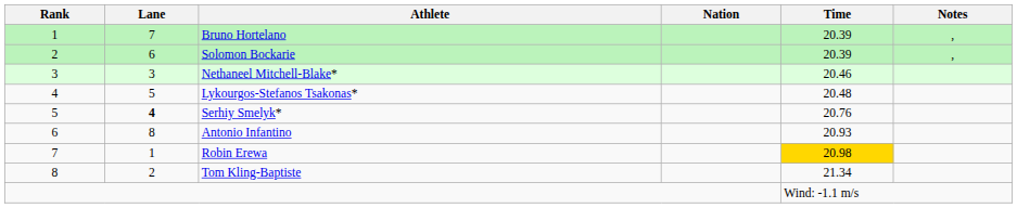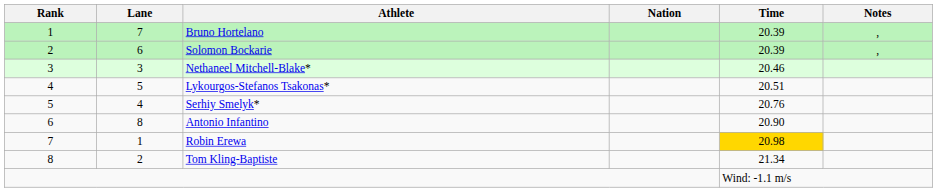 <table class="wikitable sortable" style="text-align:center;width: 65%;">
 <tr>
 <th scope="col">Rank</th>
 <th scope="col">Lane</th>
 <th scope="col">Athlete</th>
 <th scope="col">Nation</th>
 <th scope="col">Time</th>
 <th scope="col">Notes</th>
 </tr>
 <tr bgcolor=bbf3bb>
 <td>1</td>
 <td>7</td>
 <td align=left><a href='#'>Bruno Hortelano</a></td>
 <td align=left></td>
 <td>20.39</td>
 <td>, </td>
 </tr>
 <tr bgcolor=bbf3bb>
 <td>2</td>
 <td>6</td>
 <td align=left><a href='#'>Solomon Bockarie</a></td>
 <td align=left></td>
 <td>20.39</td>
 <td>, </td>
 </tr>
 <tr bgcolor=ddffdd>
 <td>3</td>
 <td>3</td>
 <td align=left><a href='#'>Nethaneel Mitchell-Blake</a>*</td>
 <td align=left></td>
 <td>20.46</td>
 <td></td>
 </tr>
 <tr>
 <td>4</td>
 <td>5</td>
 <td align=left><a href='#'>Lykourgos-Stefanos Tsakonas</a>*</td>
 <td align=left></td>
-<td>20.48</td>
+<td>20.51</td>
 <td></td>
 </tr>
 <tr>
 <td>5</td>
-<td><strong>4</strong></td>
+<td>4</td>
 <td align=left><a href='#'>Serhiy Smelyk</a>*</td>
 <td align=left></td>
 <td>20.76</td>
 <td></td>
 </tr>
 <tr>
 <td>6</td>
 <td>8</td>
 <td align=left><a href='#'>Antonio Infantino</a></td>
 <td align=left></td>
-<td>20.93</td>
+<td>20.90</td>
 <td></td>
 </tr>
 <tr>
 <td>7</td>
 <td>1</td>
 <td align=left><a href='#'>Robin Erewa</a></td>
 <td align=left></td>
 <td style="background: gold;">20.98</td>
 <td></td>
 </tr>
 <tr>
 <td>8</td>
 <td>2</td>
 <td align=left><a href='#'>Tom Kling-Baptiste</a></td>
 <td align=left></td>
 <td>21.34</td>
 <td></td>
 </tr>
 <tr class="sortbottom">
 <td colspan="4"></td>
 <td colspan="2" style="text-align:left;">Wind: -1.1 m/s</td>
 </tr>
 </table>
